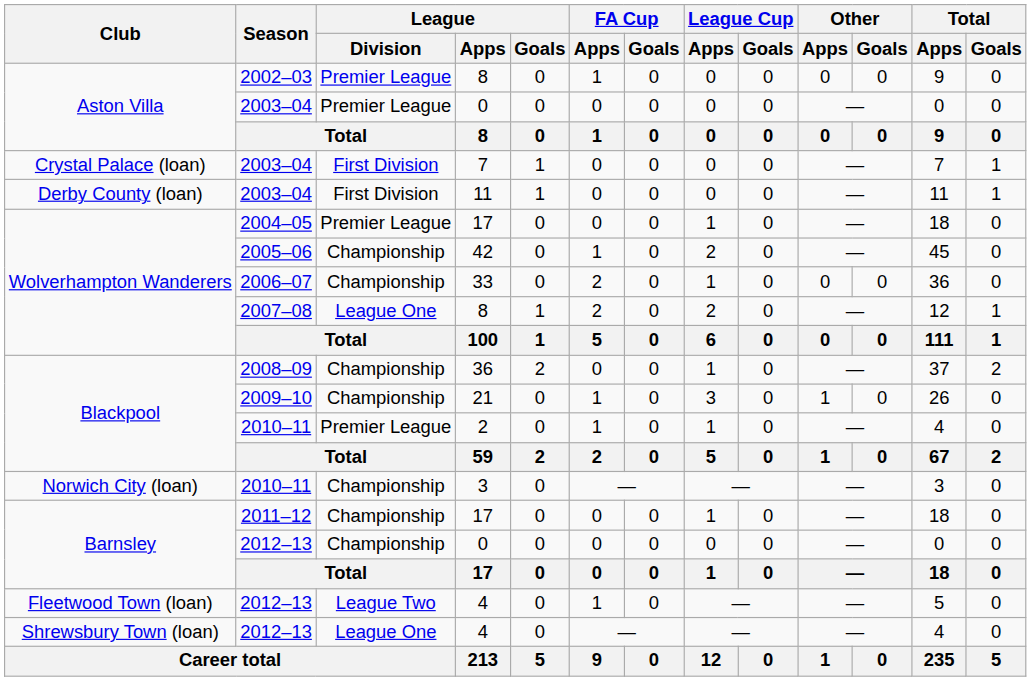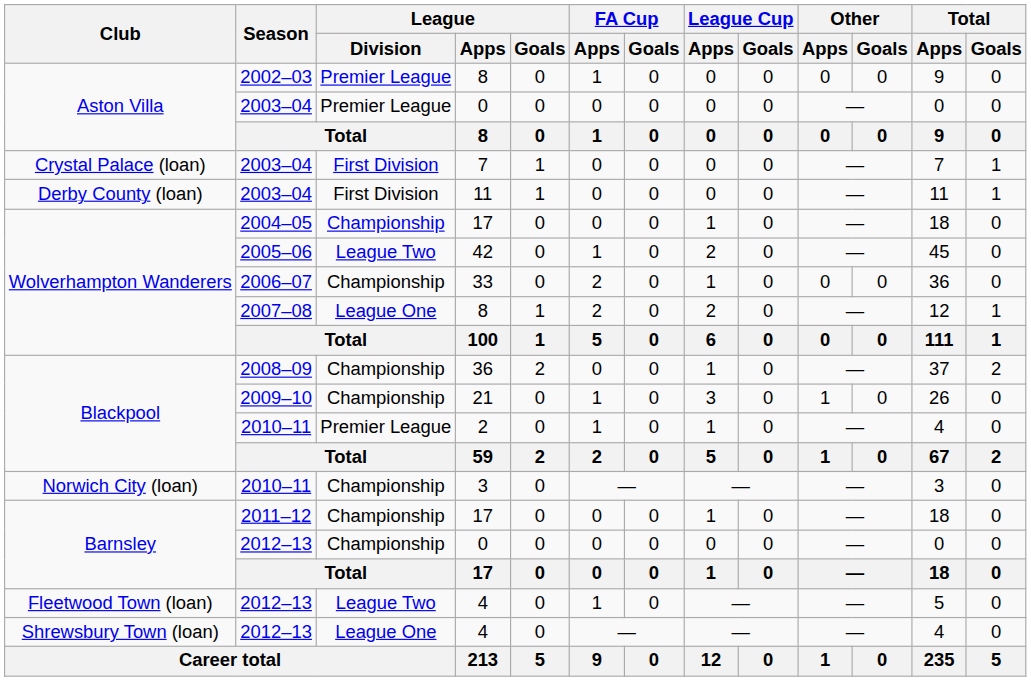 <table class=wikitable style="text-align: center">
 <tr>
 <th rowspan=2>Club</th>
 <th rowspan=2>Season</th>
 <th colspan=3>League</th>
 <th colspan=2><a href='#'>FA Cup</a></th>
 <th colspan=2><a href='#'>League Cup</a></th>
 <th colspan=2>Other</th>
 <th colspan=2>Total</th>
 </tr>
 <tr>
 <th>Division</th>
 <th>Apps</th>
 <th>Goals</th>
 <th>Apps</th>
 <th>Goals</th>
 <th>Apps</th>
 <th>Goals</th>
 <th>Apps</th>
 <th>Goals</th>
 <th>Apps</th>
 <th>Goals</th>
 </tr>
 <tr>
 <td rowspan=3><a href='#'>Aston Villa</a></td>
 <td><a href='#'>2002–03</a></td>
 <td><a href='#'>Premier League</a></td>
 <td>8</td>
 <td>0</td>
 <td>1</td>
 <td>0</td>
 <td>0</td>
 <td>0</td>
 <td>0</td>
 <td>0</td>
 <td>9</td>
 <td>0</td>
 </tr>
 <tr>
 <td><a href='#'>2003–04</a></td>
 <td>Premier League</td>
 <td>0</td>
 <td>0</td>
 <td>0</td>
 <td>0</td>
 <td>0</td>
 <td>0</td>
 <td colspan=2>—</td>
 <td>0</td>
 <td>0</td>
 </tr>
 <tr>
 <th colspan=2>Total</th>
 <th>8</th>
 <th>0</th>
 <th>1</th>
 <th>0</th>
 <th>0</th>
 <th>0</th>
 <th>0</th>
 <th>0</th>
 <th>9</th>
 <th>0</th>
 </tr>
 <tr>
 <td><a href='#'>Crystal Palace</a> (loan)</td>
 <td><a href='#'>2003–04</a></td>
 <td><a href='#'>First Division</a></td>
 <td>7</td>
 <td>1</td>
 <td>0</td>
 <td>0</td>
 <td>0</td>
 <td>0</td>
 <td colspan=2>—</td>
 <td>7</td>
 <td>1</td>
 </tr>
 <tr>
 <td><a href='#'>Derby County</a> (loan)</td>
 <td><a href='#'>2003–04</a></td>
 <td>First Division</td>
 <td>11</td>
 <td>1</td>
 <td>0</td>
 <td>0</td>
 <td>0</td>
 <td>0</td>
 <td colspan=2>—</td>
 <td>11</td>
 <td>1</td>
 </tr>
 <tr>
 <td rowspan=5><a href='#'>Wolverhampton Wanderers</a></td>
 <td><a href='#'>2004–05</a></td>
-<td>Premier League</td>
+<td><a href='#'>Championship</a></td>
 <td>17</td>
 <td>0</td>
 <td>0</td>
 <td>0</td>
 <td>1</td>
 <td>0</td>
 <td colspan=2>—</td>
 <td>18</td>
 <td>0</td>
 </tr>
 <tr>
 <td><a href='#'>2005–06</a></td>
-<td>Championship</td>
+<td><a href='#'>League Two</a></td>
 <td>42</td>
 <td>0</td>
 <td>1</td>
 <td>0</td>
 <td>2</td>
 <td>0</td>
 <td colspan=2>—</td>
 <td>45</td>
 <td>0</td>
 </tr>
 <tr>
 <td><a href='#'>2006–07</a></td>
 <td>Championship</td>
 <td>33</td>
 <td>0</td>
 <td>2</td>
 <td>0</td>
 <td>1</td>
 <td>0</td>
 <td>0</td>
 <td>0</td>
 <td>36</td>
 <td>0</td>
 </tr>
 <tr>
 <td><a href='#'>2007–08</a></td>
 <td><a href='#'>League One</a></td>
 <td>8</td>
 <td>1</td>
 <td>2</td>
 <td>0</td>
 <td>2</td>
 <td>0</td>
 <td colspan=2>—</td>
 <td>12</td>
 <td>1</td>
 </tr>
 <tr>
 <th colspan=2>Total</th>
 <th>100</th>
 <th>1</th>
 <th>5</th>
 <th>0</th>
 <th>6</th>
 <th>0</th>
 <th>0</th>
 <th>0</th>
 <th>111</th>
 <th>1</th>
 </tr>
 <tr>
 <td rowspan=4><a href='#'>Blackpool</a></td>
 <td><a href='#'>2008–09</a></td>
 <td>Championship</td>
 <td>36</td>
 <td>2</td>
 <td>0</td>
 <td>0</td>
 <td>1</td>
 <td>0</td>
 <td colspan=2>—</td>
 <td>37</td>
 <td>2</td>
 </tr>
 <tr>
 <td><a href='#'>2009–10</a></td>
 <td>Championship</td>
 <td>21</td>
 <td>0</td>
 <td>1</td>
 <td>0</td>
 <td>3</td>
 <td>0</td>
 <td>1</td>
 <td>0</td>
 <td>26</td>
 <td>0</td>
 </tr>
 <tr>
 <td><a href='#'>2010–11</a></td>
 <td>Premier League</td>
 <td>2</td>
 <td>0</td>
 <td>1</td>
 <td>0</td>
 <td>1</td>
 <td>0</td>
 <td colspan=2>—</td>
 <td>4</td>
 <td>0</td>
 </tr>
 <tr>
 <th colspan=2>Total</th>
 <th>59</th>
 <th>2</th>
 <th>2</th>
 <th>0</th>
 <th>5</th>
 <th>0</th>
 <th>1</th>
 <th>0</th>
 <th>67</th>
 <th>2</th>
 </tr>
 <tr>
 <td><a href='#'>Norwich City</a> (loan)</td>
 <td><a href='#'>2010–11</a></td>
 <td>Championship</td>
 <td>3</td>
 <td>0</td>
 <td colspan=2>—</td>
 <td colspan=2>—</td>
 <td colspan=2>—</td>
 <td>3</td>
 <td>0</td>
 </tr>
 <tr>
 <td rowspan=3><a href='#'>Barnsley</a></td>
 <td><a href='#'>2011–12</a></td>
 <td>Championship</td>
 <td>17</td>
 <td>0</td>
 <td>0</td>
 <td>0</td>
 <td>1</td>
 <td>0</td>
 <td colspan=2>—</td>
 <td>18</td>
 <td>0</td>
 </tr>
 <tr>
 <td><a href='#'>2012–13</a></td>
 <td>Championship</td>
 <td>0</td>
 <td>0</td>
 <td>0</td>
 <td>0</td>
 <td>0</td>
 <td>0</td>
 <td colspan=2>—</td>
 <td>0</td>
 <td>0</td>
 </tr>
 <tr>
 <th colspan=2>Total</th>
 <th>17</th>
 <th>0</th>
 <th>0</th>
 <th>0</th>
 <th>1</th>
 <th>0</th>
 <th colspan=2>—</th>
 <th>18</th>
 <th>0</th>
 </tr>
 <tr>
 <td><a href='#'>Fleetwood Town</a> (loan)</td>
 <td><a href='#'>2012–13</a></td>
 <td><a href='#'>League Two</a></td>
 <td>4</td>
 <td>0</td>
 <td>1</td>
 <td>0</td>
 <td colspan=2>—</td>
 <td colspan=2>—</td>
 <td>5</td>
 <td>0</td>
 </tr>
 <tr>
 <td><a href='#'>Shrewsbury Town</a> (loan)</td>
 <td><a href='#'>2012–13</a></td>
 <td><a href='#'>League One</a></td>
 <td>4</td>
 <td>0</td>
 <td colspan=2>—</td>
 <td colspan=2>—</td>
 <td colspan=2>—</td>
 <td>4</td>
 <td>0</td>
 </tr>
 <tr>
 <th colspan=3>Career total</th>
 <th>213</th>
 <th>5</th>
 <th>9</th>
 <th>0</th>
 <th>12</th>
 <th>0</th>
 <th>1</th>
 <th>0</th>
 <th>235</th>
 <th>5</th>
 </tr>
 </table>
